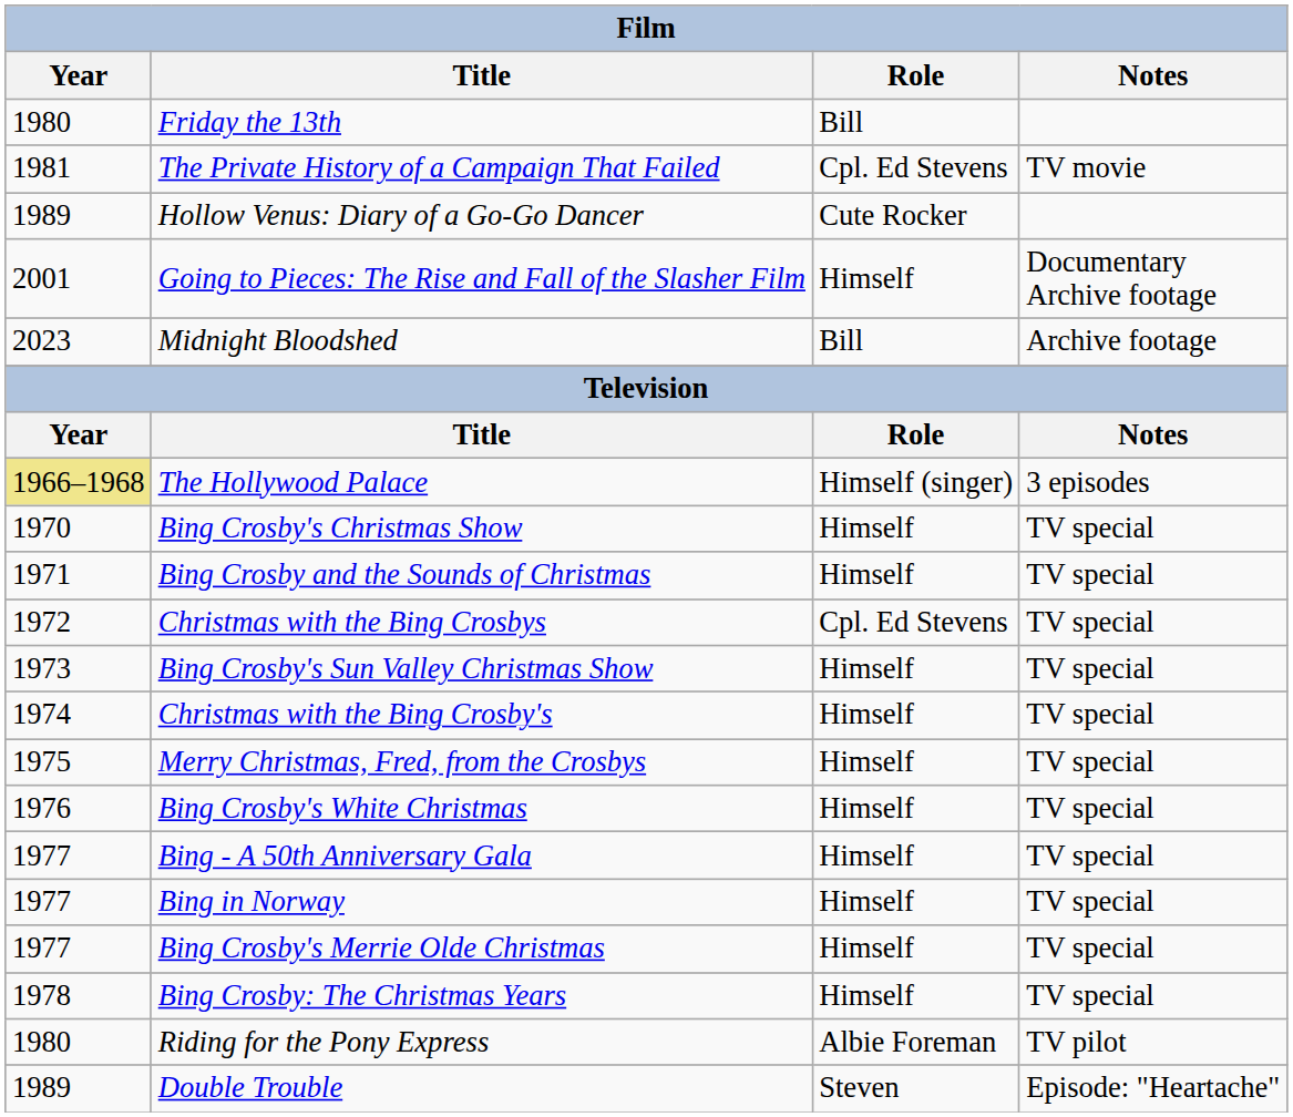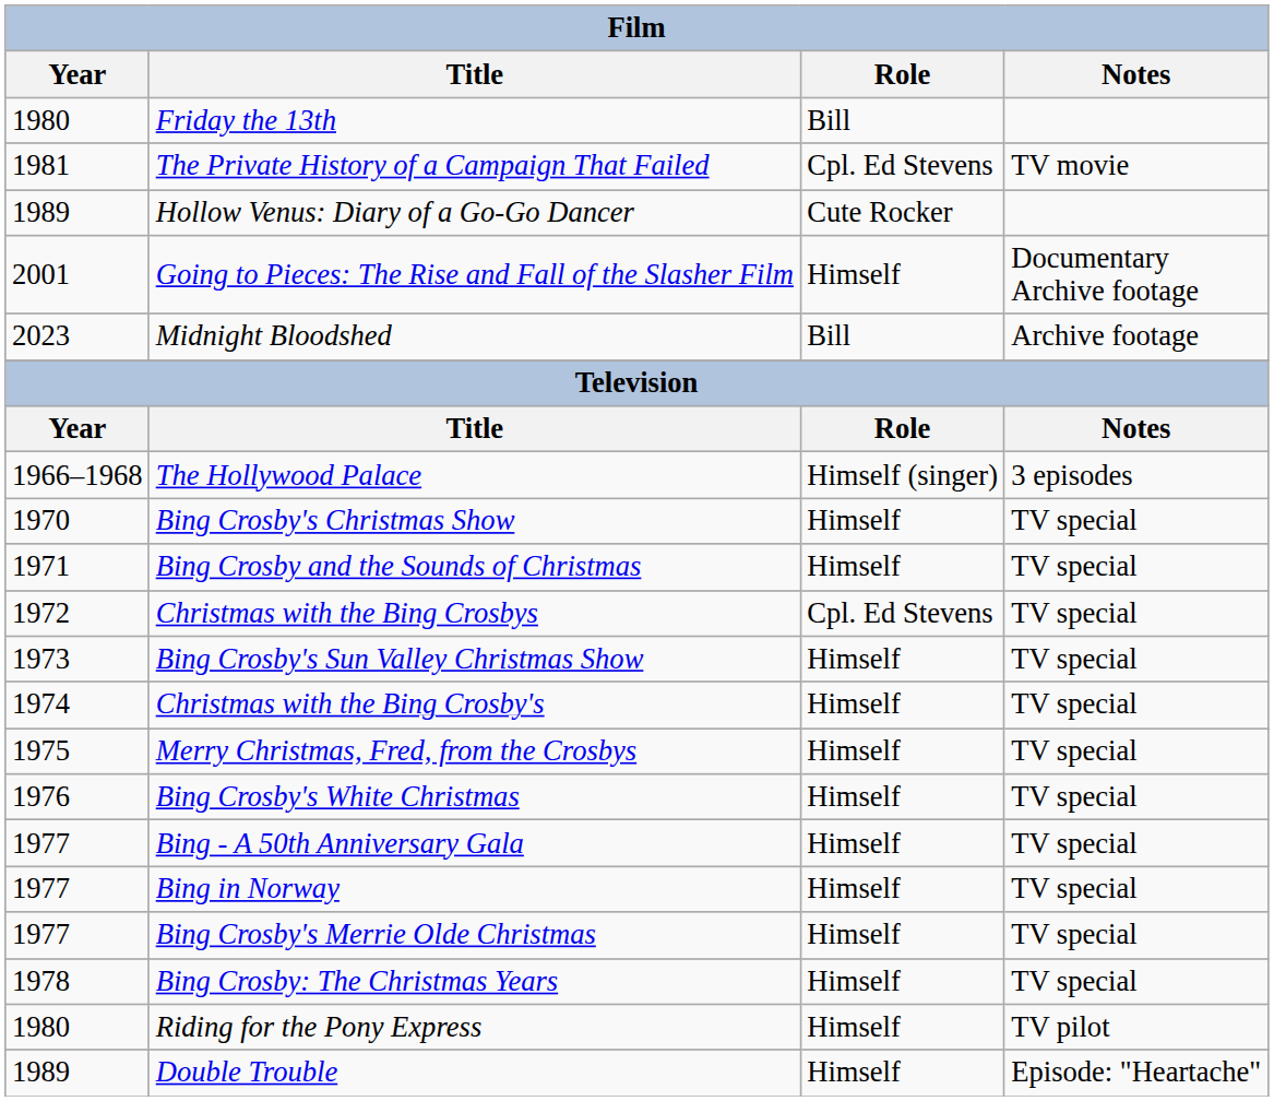 <table class="wikitable">
 <tr>
 <th colspan="4" style="background: LightSteelBlue;">Film</th>
 </tr>
 <tr>
 <th>Year</th>
 <th>Title</th>
 <th>Role</th>
 <th>Notes</th>
 </tr>
 <tr>
 <td>1980</td>
 <td><em><a href='#'>Friday the 13th</a></em></td>
 <td>Bill</td>
 <td></td>
 </tr>
 <tr>
 <td>1981</td>
 <td><em><a href='#'>The Private History of a Campaign That Failed</a></em></td>
 <td>Cpl. Ed Stevens</td>
 <td>TV movie</td>
 </tr>
 <tr>
 <td>1989</td>
 <td><em>Hollow Venus: Diary of a Go-Go Dancer</em></td>
 <td>Cute Rocker</td>
 <td></td>
 </tr>
 <tr>
 <td>2001</td>
 <td><em><a href='#'>Going to Pieces: The Rise and Fall of the Slasher Film</a></em></td>
 <td>Himself</td>
 <td>Documentary<br>Archive footage</td>
 </tr>
 <tr>
 <td>2023</td>
 <td><em>Midnight Bloodshed</em></td>
 <td>Bill</td>
 <td>Archive footage</td>
 </tr>
 <tr>
 </tr>
 <tr>
 <th colspan="4" style="background: LightSteelBlue;">Television</th>
 </tr>
 <tr>
 <th>Year</th>
 <th>Title</th>
 <th>Role</th>
 <th>Notes</th>
 </tr>
 <tr>
-<td style="background: khaki;">1966–1968</td>
+<td>1966–1968</td>
 <td><em><a href='#'>The Hollywood Palace</a></em></td>
 <td>Himself (singer)</td>
 <td>3 episodes</td>
 </tr>
 <tr>
 <td>1970</td>
 <td><em><a href='#'>Bing Crosby's Christmas Show</a></em></td>
 <td>Himself</td>
 <td>TV special</td>
 </tr>
 <tr>
 <td>1971</td>
 <td><em><a href='#'>Bing Crosby and the Sounds of Christmas</a></em></td>
 <td>Himself</td>
 <td>TV special</td>
 </tr>
 <tr>
 <td>1972</td>
 <td><em><a href='#'>Christmas with the Bing Crosbys</a></em></td>
 <td>Cpl. Ed Stevens</td>
 <td>TV special</td>
 </tr>
 <tr>
 <td>1973</td>
 <td><em><a href='#'>Bing Crosby's Sun Valley Christmas Show</a></em></td>
 <td>Himself</td>
 <td>TV special</td>
 </tr>
 <tr>
 <td>1974</td>
 <td><em><a href='#'>Christmas with the Bing Crosby's</a></em></td>
 <td>Himself</td>
 <td>TV special</td>
 </tr>
 <tr>
 <td>1975</td>
 <td><em><a href='#'>Merry Christmas, Fred, from the Crosbys</a></em></td>
 <td>Himself</td>
 <td>TV special</td>
 </tr>
 <tr>
 <td>1976</td>
 <td><em><a href='#'>Bing Crosby's White Christmas</a></em></td>
 <td>Himself</td>
 <td>TV special</td>
 </tr>
 <tr>
 <td>1977</td>
 <td><em><a href='#'>Bing - A 50th Anniversary Gala</a></em></td>
 <td>Himself</td>
 <td>TV special</td>
 </tr>
 <tr>
 <td>1977</td>
 <td><em><a href='#'>Bing in Norway</a></em></td>
 <td>Himself</td>
 <td>TV special</td>
 </tr>
 <tr>
 <td>1977</td>
 <td><em><a href='#'>Bing Crosby's Merrie Olde Christmas</a></em></td>
 <td>Himself</td>
 <td>TV special</td>
 </tr>
 <tr>
 <td>1978</td>
 <td><em><a href='#'>Bing Crosby: The Christmas Years</a></em></td>
 <td>Himself</td>
 <td>TV special</td>
 </tr>
 <tr>
 <td>1980</td>
 <td><em>Riding for the Pony Express</em></td>
-<td>Albie Foreman</td>
+<td>Himself</td>
 <td>TV pilot</td>
 </tr>
 <tr>
 <td>1989</td>
 <td><em><a href='#'>Double Trouble</a></em></td>
-<td>Steven</td>
+<td>Himself</td>
 <td>Episode: "Heartache"</td>
 </tr>
 </table>
